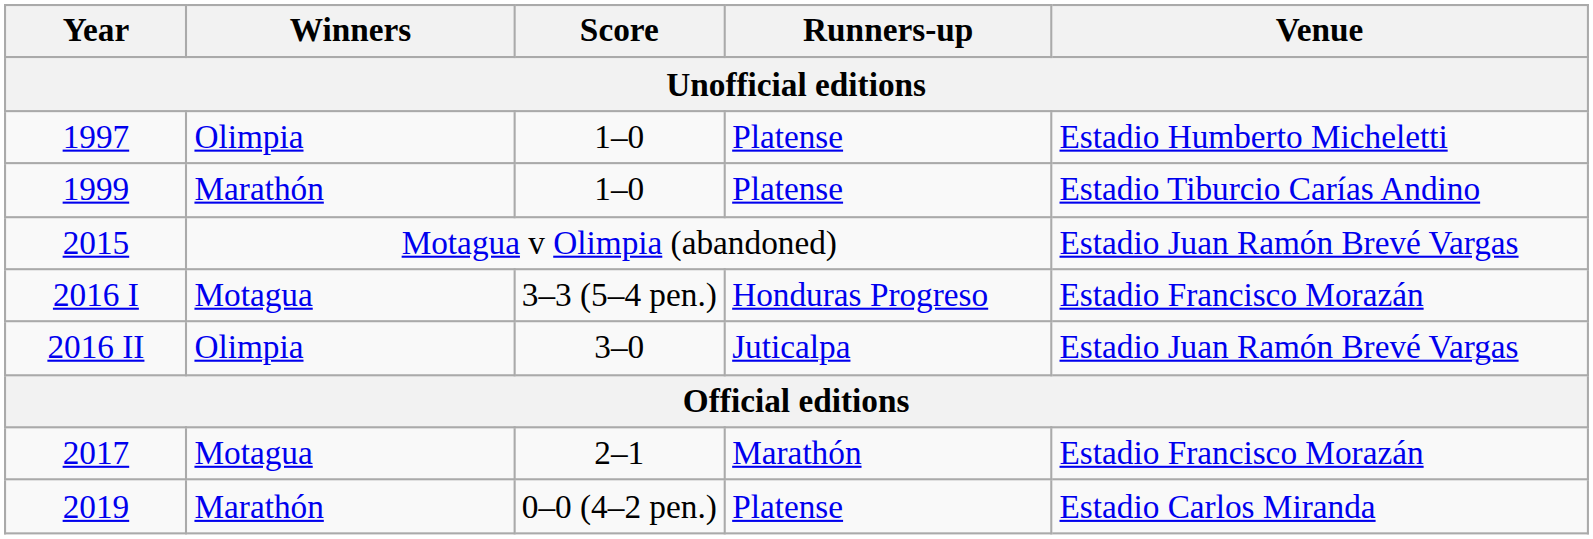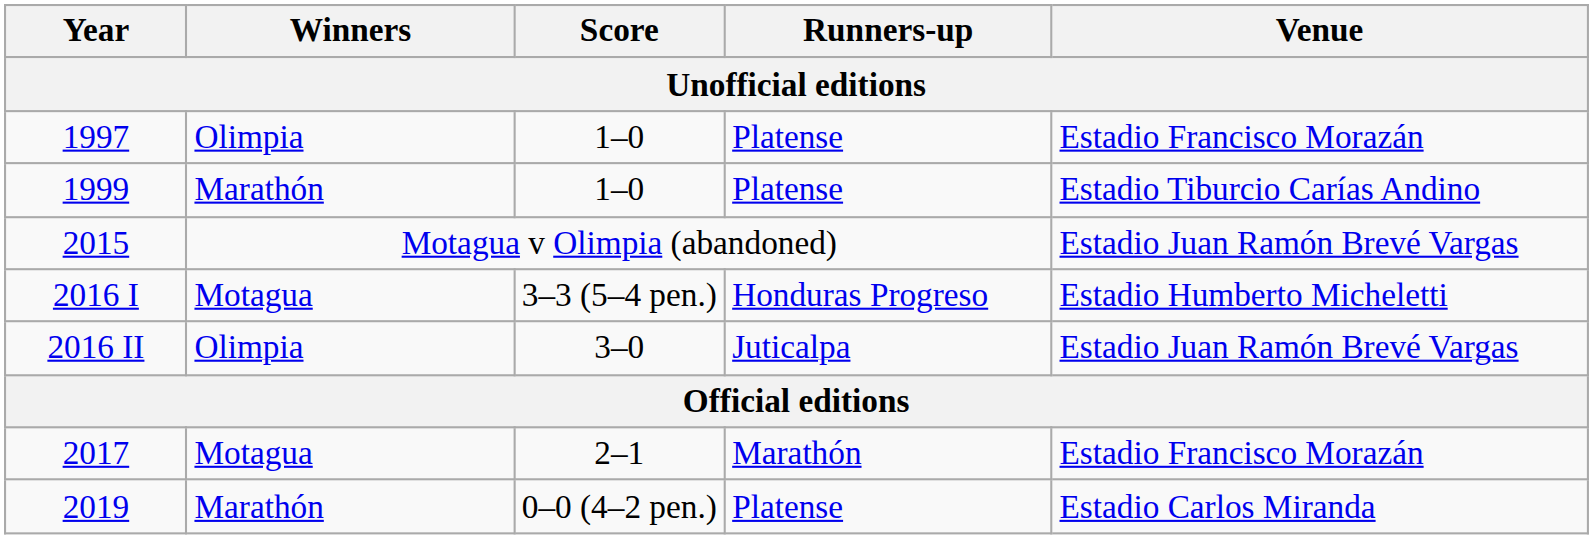 <table class="wikitable">
 <tr>
 <th width=80>Year</th>
 <th width=150>Winners</th>
 <th>Score</th>
 <th width=150>Runners-up</th>
 <th width=250>Venue</th>
 </tr>
 <tr>
 <th colspan=5>Unofficial editions</th>
 </tr>
 <tr>
 <td align=center><a href='#'>1997</a></td>
 <td><a href='#'>Olimpia</a></td>
 <td align=center>1–0</td>
 <td><a href='#'>Platense</a></td>
-<td><a href='#'>Estadio Humberto Micheletti</a></td>
+<td><a href='#'>Estadio Francisco Morazán</a></td>
 </tr>
 <tr>
 <td align=center><a href='#'>1999</a></td>
 <td><a href='#'>Marathón</a></td>
 <td align=center>1–0</td>
 <td><a href='#'>Platense</a></td>
 <td><a href='#'>Estadio Tiburcio Carías Andino</a></td>
 </tr>
 <tr>
 <td align=center><a href='#'>2015</a></td>
 <td colspan=3 align=center><a href='#'>Motagua</a> v <a href='#'>Olimpia</a> (abandoned)</td>
 <td><a href='#'>Estadio Juan Ramón Brevé Vargas</a></td>
 </tr>
 <tr>
 <td align=center><a href='#'>2016 I</a></td>
 <td><a href='#'>Motagua</a></td>
 <td align=center>3–3 (5–4 pen.)</td>
 <td><a href='#'>Honduras Progreso</a></td>
-<td><a href='#'>Estadio Francisco Morazán</a></td>
+<td><a href='#'>Estadio Humberto Micheletti</a></td>
 </tr>
 <tr>
 <td align=center><a href='#'>2016 II</a></td>
 <td><a href='#'>Olimpia</a></td>
 <td align=center>3–0</td>
 <td><a href='#'>Juticalpa</a></td>
 <td><a href='#'>Estadio Juan Ramón Brevé Vargas</a></td>
 </tr>
 <tr>
 <th colspan=5>Official editions</th>
 </tr>
 <tr>
 <td align=center><a href='#'>2017</a></td>
 <td><a href='#'>Motagua</a></td>
 <td align=center>2–1</td>
 <td><a href='#'>Marathón</a></td>
 <td><a href='#'>Estadio Francisco Morazán</a></td>
 </tr>
 <tr>
 <td align=center><a href='#'>2019</a></td>
 <td><a href='#'>Marathón</a></td>
 <td align=center>0–0 (4–2 pen.)</td>
 <td><a href='#'>Platense</a></td>
 <td><a href='#'>Estadio Carlos Miranda</a></td>
 </tr>
 </table>
